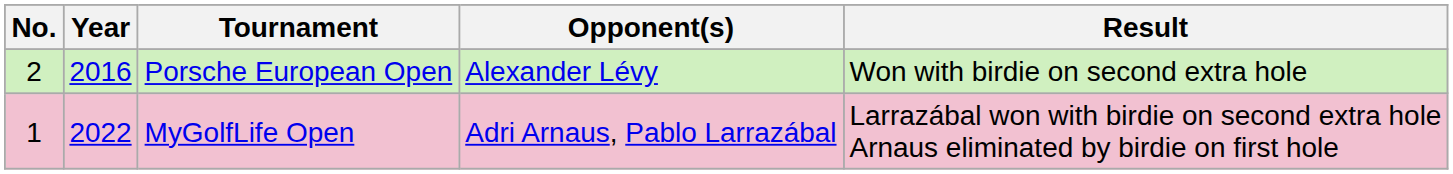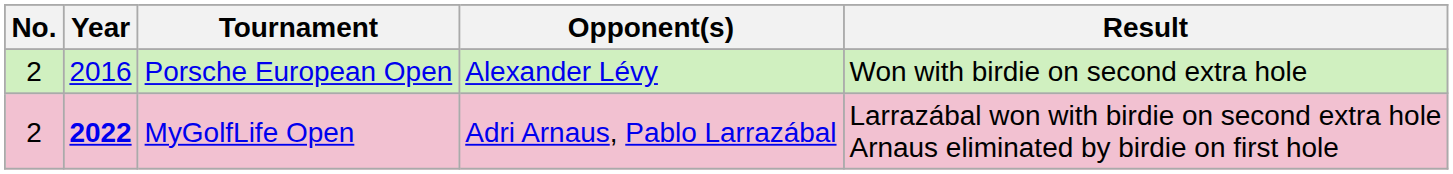 <table class="wikitable" style="font-size:95%;">
 <tr>
 <th>No.</th>
 <th>Year</th>
 <th>Tournament</th>
 <th>Opponent(s)</th>
 <th>Result</th>
 </tr>
 <tr style="background:#D0F0C0;">
 <td align=center>2</td>
 <td><a href='#'>2016</a></td>
 <td><a href='#'>Porsche European Open</a></td>
 <td> <a href='#'>Alexander Lévy</a></td>
 <td>Won with birdie on second extra hole</td>
 </tr>
 <tr style="background:#F2C1D1;">
-<td align=center>1</td>
-<td><a href='#'>2022</a></td>
+<td align=center>2</td>
+<td><strong><a href='#'>2022</a></strong></td>
 <td><a href='#'>MyGolfLife Open</a></td>
 <td> <a href='#'>Adri Arnaus</a>,  <a href='#'>Pablo Larrazábal</a></td>
 <td>Larrazábal won with birdie on second extra hole<br>Arnaus eliminated by birdie on first hole</td>
 </tr>
 </table>
